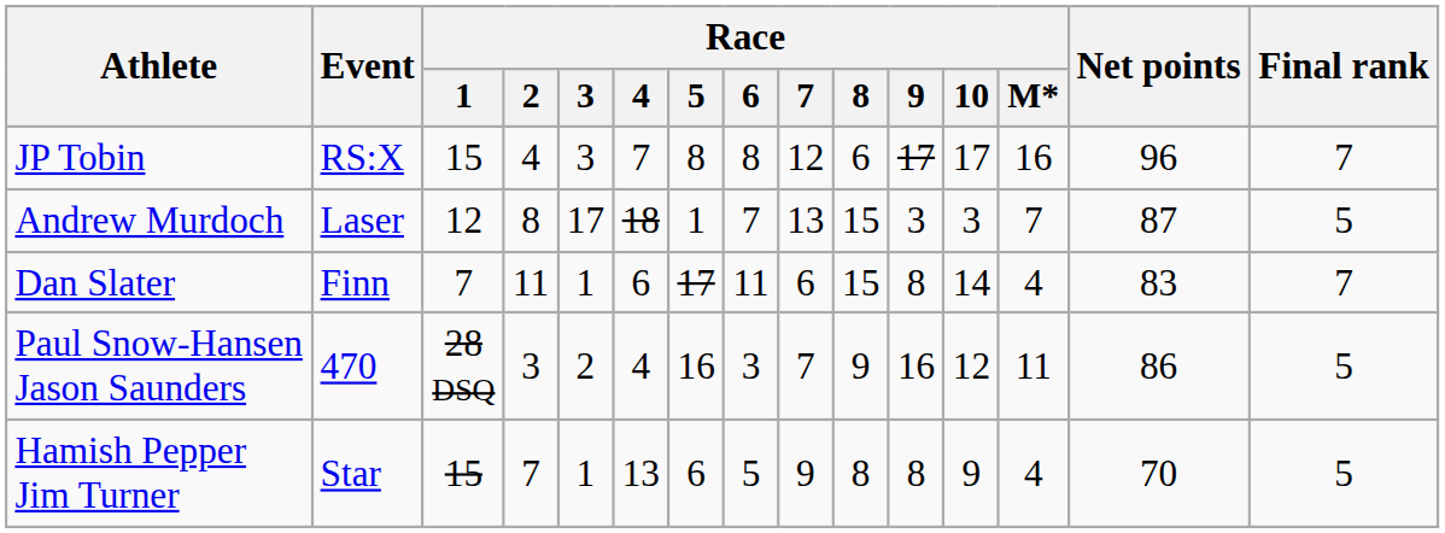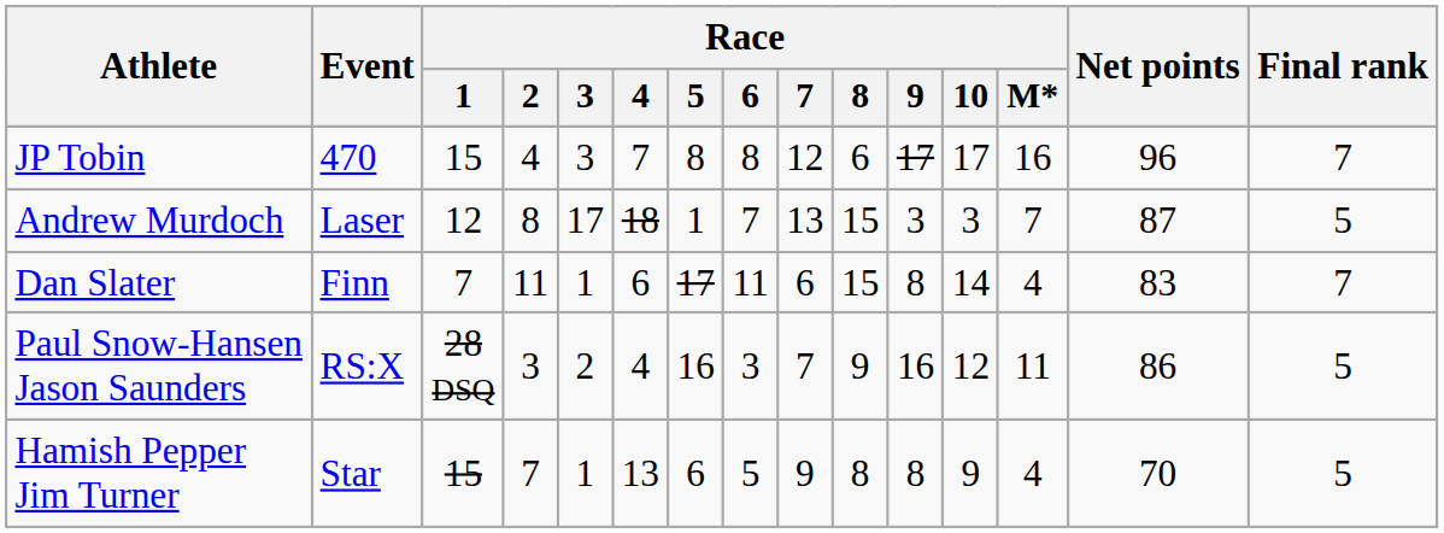 <table class="wikitable" style="font-size:90%">
 <tr>
 <th rowspan="2">Athlete</th>
 <th rowspan="2">Event</th>
 <th colspan=11>Race</th>
 <th rowspan=2>Net points</th>
 <th rowspan=2>Final rank</th>
 </tr>
 <tr style="font-size:95%">
 <th>1</th>
 <th>2</th>
 <th>3</th>
 <th>4</th>
 <th>5</th>
 <th>6</th>
 <th>7</th>
 <th>8</th>
 <th>9</th>
 <th>10</th>
 <th>M*</th>
 </tr>
 <tr align=center>
 <td align=left><a href='#'>JP Tobin</a></td>
-<td align=left><a href='#'>RS:X</a></td>
+<td align=left><a href='#'>470</a></td>
 <td>15</td>
 <td>4</td>
 <td>3</td>
 <td>7</td>
 <td>8</td>
 <td>8</td>
 <td>12</td>
 <td>6</td>
 <td><s>17</s></td>
 <td>17</td>
 <td>16</td>
 <td>96</td>
 <td>7</td>
 </tr>
 <tr align=center>
 <td align=left><a href='#'>Andrew Murdoch</a></td>
 <td align=left><a href='#'>Laser</a></td>
 <td>12</td>
 <td>8</td>
 <td>17</td>
 <td><s>18</s></td>
 <td>1</td>
 <td>7</td>
 <td>13</td>
 <td>15</td>
 <td>3</td>
 <td>3</td>
 <td>7</td>
 <td>87</td>
 <td>5</td>
 </tr>
 <tr align=center>
 <td align=left><a href='#'>Dan Slater</a></td>
 <td align=left><a href='#'>Finn</a></td>
 <td>7</td>
 <td>11</td>
 <td>1</td>
 <td>6</td>
 <td><s>17</s></td>
 <td>11</td>
 <td>6</td>
 <td>15</td>
 <td>8</td>
 <td>14</td>
 <td>4</td>
 <td>83</td>
 <td>7</td>
 </tr>
 <tr align=center>
 <td align=left><a href='#'>Paul Snow-Hansen</a><br><a href='#'>Jason Saunders</a></td>
-<td align=left><a href='#'>470</a></td>
+<td align=left><a href='#'>RS:X</a></td>
 <td><s>28<br><small>DSQ</small></s></td>
 <td>3</td>
 <td>2</td>
 <td>4</td>
 <td>16</td>
 <td>3</td>
 <td>7</td>
 <td>9</td>
 <td>16</td>
 <td>12</td>
 <td>11</td>
 <td>86</td>
 <td>5</td>
 </tr>
 <tr align=center>
 <td align=left><a href='#'>Hamish Pepper</a><br><a href='#'>Jim Turner</a></td>
 <td align=left><a href='#'>Star</a></td>
 <td><s>15</s></td>
 <td>7</td>
 <td>1</td>
 <td>13</td>
 <td>6</td>
 <td>5</td>
 <td>9</td>
 <td>8</td>
 <td>8</td>
 <td>9</td>
 <td>4</td>
 <td>70</td>
 <td>5</td>
 </tr>
 </table>
